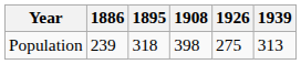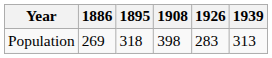 <table class="wikitable">
 <tr>
 <th>Year</th>
 <th>1886</th>
 <th>1895</th>
 <th>1908</th>
 <th>1926</th>
 <th>1939</th>
 </tr>
 <tr>
 <td>Population</td>
-<td>239</td>
+<td>269</td>
 <td>318</td>
 <td>398</td>
-<td>275</td>
+<td>283</td>
 <td>313</td>
 </tr>
 </table>
